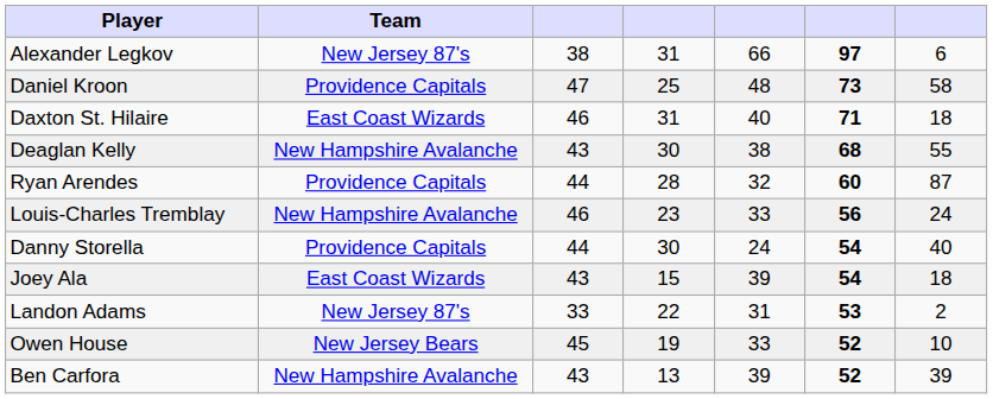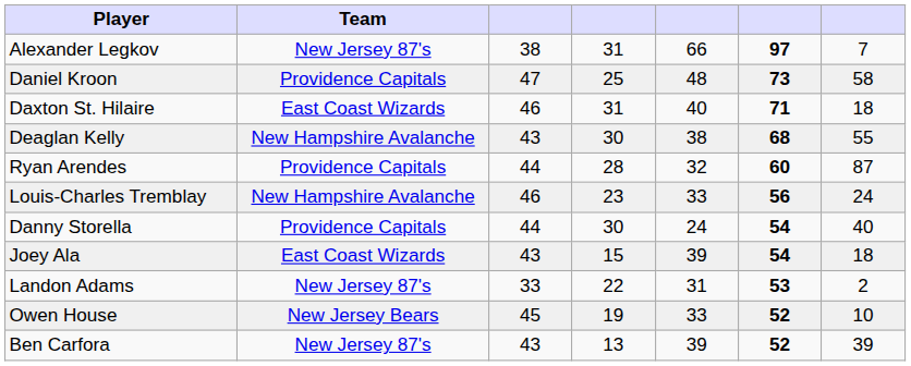 <table class="wikitable sortable" style="text-align: center">
 <tr>
 <th style="background:#ddf; width: 12em;">Player</th>
 <th style="background:#ddf; width: 13em;">Team</th>
 <th style="background:#ddf; width: 4em;"></th>
 <th style="background:#ddf; width: 4em;"></th>
 <th style="background:#ddf; width: 4em;"></th>
 <th style="background:#ddf; width: 4em;"></th>
 <th style="background:#ddf; width: 4em;"></th>
 </tr>
 <tr>
 <td align=left>Alexander Legkov</td>
 <td><a href='#'>New Jersey 87's</a></td>
 <td>38</td>
 <td>31</td>
 <td>66</td>
 <td><strong>97</strong></td>
-<td>6</td>
+<td>7</td>
 </tr>
 <tr bgcolor=f0f0f0>
 <td align=left>Daniel Kroon</td>
 <td><a href='#'>Providence Capitals</a></td>
 <td>47</td>
 <td>25</td>
 <td>48</td>
 <td><strong>73</strong></td>
 <td>58</td>
 </tr>
 <tr>
 <td align=left>Daxton St. Hilaire</td>
 <td><a href='#'>East Coast Wizards</a></td>
 <td>46</td>
 <td>31</td>
 <td>40</td>
 <td><strong>71</strong></td>
 <td>18</td>
 </tr>
 <tr bgcolor=f0f0f0>
 <td align=left>Deaglan Kelly</td>
 <td><a href='#'>New Hampshire Avalanche</a></td>
 <td>43</td>
 <td>30</td>
 <td>38</td>
 <td><strong>68</strong></td>
 <td>55</td>
 </tr>
 <tr>
 <td align=left>Ryan Arendes</td>
 <td><a href='#'>Providence Capitals</a></td>
 <td>44</td>
 <td>28</td>
 <td>32</td>
 <td><strong>60</strong></td>
 <td>87</td>
 </tr>
 <tr bgcolor=f0f0f0>
 <td align=left>Louis-Charles Tremblay</td>
 <td><a href='#'>New Hampshire Avalanche</a></td>
 <td>46</td>
 <td>23</td>
 <td>33</td>
 <td><strong>56</strong></td>
 <td>24</td>
 </tr>
 <tr>
 <td align=left>Danny Storella</td>
 <td><a href='#'>Providence Capitals</a></td>
 <td>44</td>
 <td>30</td>
 <td>24</td>
 <td><strong>54</strong></td>
 <td>40</td>
 </tr>
 <tr bgcolor=f0f0f0>
 <td align=left>Joey Ala</td>
 <td><a href='#'>East Coast Wizards</a></td>
 <td>43</td>
 <td>15</td>
 <td>39</td>
 <td><strong>54</strong></td>
 <td>18</td>
 </tr>
 <tr>
 <td align=left>Landon Adams</td>
 <td><a href='#'>New Jersey 87's</a></td>
 <td>33</td>
 <td>22</td>
 <td>31</td>
 <td><strong>53</strong></td>
 <td>2</td>
 </tr>
 <tr bgcolor=f0f0f0>
 <td align=left>Owen House</td>
 <td><a href='#'>New Jersey Bears</a></td>
 <td>45</td>
 <td>19</td>
 <td>33</td>
 <td><strong>52</strong></td>
 <td>10</td>
 </tr>
 <tr>
 <td align=left>Ben Carfora</td>
-<td><a href='#'>New Hampshire Avalanche</a></td>
+<td><a href='#'>New Jersey 87's</a></td>
 <td>43</td>
 <td>13</td>
 <td>39</td>
 <td><strong>52</strong></td>
 <td>39</td>
 </tr>
 </table>
